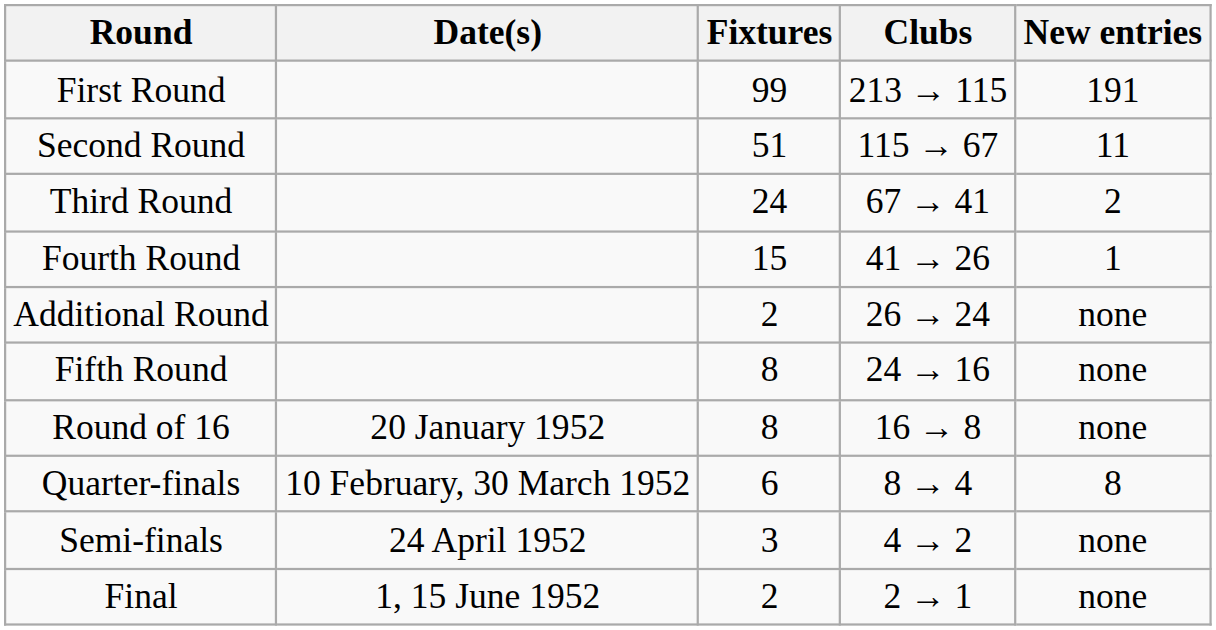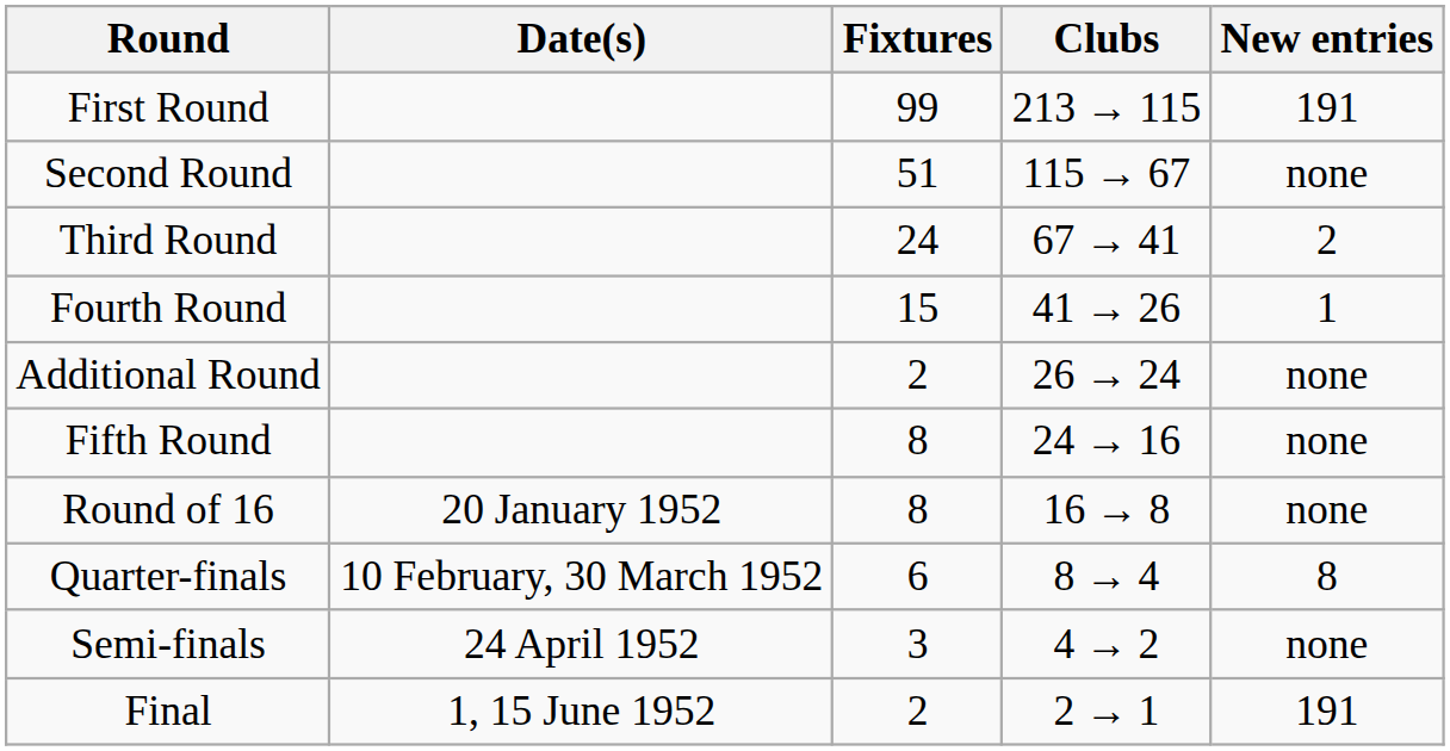 <table class="wikitable" style="text-align:center">
 <tr>
 <th>Round</th>
 <th>Date(s)</th>
 <th>Fixtures</th>
 <th>Clubs</th>
 <th>New entries</th>
 </tr>
 <tr>
 <td>First Round</td>
 <td></td>
 <td>99</td>
 <td>213 → 115</td>
 <td>191</td>
 </tr>
 <tr>
 <td>Second Round</td>
 <td></td>
 <td>51</td>
 <td>115 → 67</td>
-<td>11</td>
+<td>none</td>
 </tr>
 <tr>
 <td>Third Round</td>
 <td></td>
 <td>24</td>
 <td>67 → 41</td>
 <td>2</td>
 </tr>
 <tr>
 <td>Fourth Round</td>
 <td></td>
 <td>15</td>
 <td>41 → 26</td>
 <td>1</td>
 </tr>
 <tr>
 <td>Additional Round</td>
 <td></td>
 <td>2</td>
 <td>26 → 24</td>
 <td>none</td>
 </tr>
 <tr>
 <td>Fifth Round</td>
 <td></td>
 <td>8</td>
 <td>24 → 16</td>
 <td>none</td>
 </tr>
 <tr>
 <td>Round of 16</td>
 <td>20 January 1952</td>
 <td>8</td>
 <td>16 → 8</td>
 <td>none</td>
 </tr>
 <tr>
 <td>Quarter-finals</td>
 <td>10 February, 30 March 1952</td>
 <td>6</td>
 <td>8 → 4</td>
 <td>8</td>
 </tr>
 <tr>
 <td>Semi-finals</td>
 <td>24 April 1952</td>
 <td>3</td>
 <td>4 → 2</td>
 <td>none</td>
 </tr>
 <tr>
 <td>Final</td>
 <td>1, 15 June 1952</td>
 <td>2</td>
 <td>2 → 1</td>
-<td>none</td>
+<td>191</td>
 </tr>
 </table>
